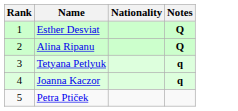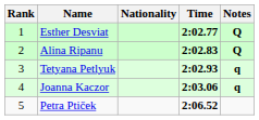 <table class="wikitable sortable" style="text-align:center">
 <tr>
 <th>Rank</th>
 <th>Name</th>
 <th>Nationality</th>
+<th>Time</th>
 <th>Notes</th>
 </tr>
 <tr bgcolor=ccffcc>
 <td>1</td>
 <td align=left><a href='#'>Esther Desviat</a></td>
 <td align=left></td>
+<td><strong>2:02.77</strong></td>
 <td><strong>Q</strong></td>
 </tr>
 <tr bgcolor=ccffcc>
 <td>2</td>
 <td align=left><a href='#'>Alina Ripanu</a></td>
 <td align=left></td>
+<td><strong>2:02.83</strong></td>
 <td><strong>Q</strong></td>
 </tr>
 <tr bgcolor=ddffdd>
 <td>3</td>
 <td align=left><a href='#'>Tetyana Petlyuk</a></td>
 <td align=left></td>
+<td><strong>2:02.93</strong></td>
 <td><strong>q</strong></td>
 </tr>
 <tr bgcolor=ddffdd>
 <td>4</td>
 <td align=left><a href='#'>Joanna Kaczor</a></td>
 <td align=left></td>
+<td><strong>2:03.06</strong></td>
 <td><strong>q</strong></td>
 </tr>
 <tr>
 <td>5</td>
 <td align=left><a href='#'>Petra Ptiček</a></td>
 <td align=left></td>
+<td><strong>2:06.52</strong></td>
 <td></td>
 </tr>
 </table>
